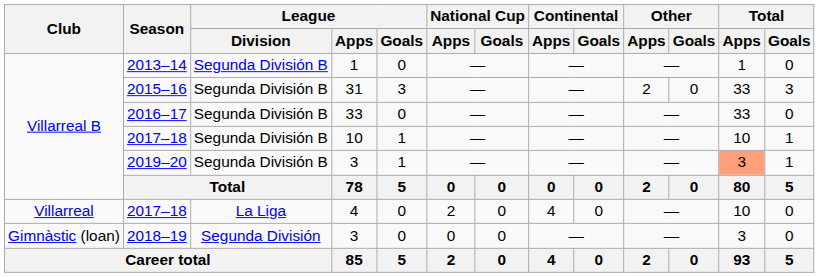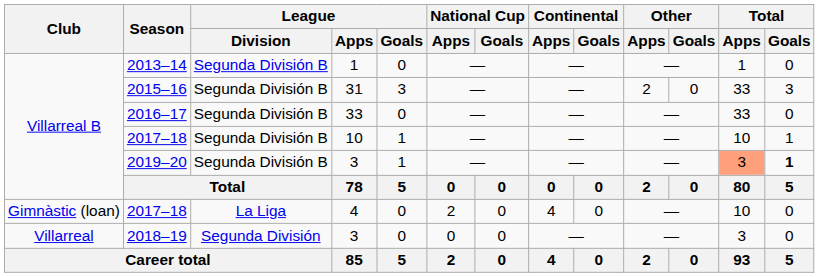 <table class="wikitable" style="text-align:center">
 <tr>
 <th rowspan="2">Club</th>
 <th rowspan="2">Season</th>
 <th colspan="3">League</th>
 <th colspan="2">National Cup</th>
 <th colspan="2">Continental</th>
 <th colspan="2">Other</th>
 <th colspan="2">Total</th>
 </tr>
 <tr>
 <th>Division</th>
 <th>Apps</th>
 <th>Goals</th>
 <th>Apps</th>
 <th>Goals</th>
 <th>Apps</th>
 <th>Goals</th>
 <th>Apps</th>
 <th>Goals</th>
 <th>Apps</th>
 <th>Goals</th>
 </tr>
 <tr>
 <td rowspan="6"><a href='#'>Villarreal B</a></td>
 <td><a href='#'>2013–14</a></td>
 <td><a href='#'>Segunda División B</a></td>
 <td>1</td>
 <td>0</td>
 <td colspan="2">—</td>
 <td colspan="2">—</td>
 <td colspan="2">—</td>
 <td>1</td>
 <td>0</td>
 </tr>
 <tr>
 <td><a href='#'>2015–16</a></td>
 <td>Segunda División B</td>
 <td>31</td>
 <td>3</td>
 <td colspan="2">—</td>
 <td colspan="2">—</td>
 <td>2</td>
 <td>0</td>
 <td>33</td>
 <td>3</td>
 </tr>
 <tr>
 <td><a href='#'>2016–17</a></td>
 <td>Segunda División B</td>
 <td>33</td>
 <td>0</td>
 <td colspan="2">—</td>
 <td colspan="2">—</td>
 <td colspan="2">—</td>
 <td>33</td>
 <td>0</td>
 </tr>
 <tr>
 <td><a href='#'>2017–18</a></td>
 <td>Segunda División B</td>
 <td>10</td>
 <td>1</td>
 <td colspan="2">—</td>
 <td colspan="2">—</td>
 <td colspan="2">—</td>
 <td>10</td>
 <td>1</td>
 </tr>
 <tr>
 <td><a href='#'>2019–20</a></td>
 <td>Segunda División B</td>
 <td>3</td>
 <td>1</td>
 <td colspan="2">—</td>
 <td colspan="2">—</td>
 <td colspan="2">—</td>
 <td style="background: lightsalmon;">3</td>
-<td>1</td>
+<td><strong>1</strong></td>
 </tr>
 <tr>
 <th colspan="2">Total</th>
 <th>78</th>
 <th>5</th>
 <th>0</th>
 <th>0</th>
 <th>0</th>
 <th>0</th>
 <th>2</th>
 <th>0</th>
 <th>80</th>
 <th>5</th>
 </tr>
 <tr>
-<td><a href='#'>Villarreal</a></td>
+<td><a href='#'>Gimnàstic</a> (loan)</td>
 <td><a href='#'>2017–18</a></td>
 <td><a href='#'>La Liga</a></td>
 <td>4</td>
 <td>0</td>
 <td>2</td>
 <td>0</td>
 <td>4</td>
 <td>0</td>
 <td colspan="2">—</td>
 <td>10</td>
 <td>0</td>
 </tr>
 <tr>
-<td><a href='#'>Gimnàstic</a> (loan)</td>
+<td><a href='#'>Villarreal</a></td>
 <td><a href='#'>2018–19</a></td>
 <td><a href='#'>Segunda División</a></td>
 <td>3</td>
 <td>0</td>
 <td>0</td>
 <td>0</td>
 <td colspan="2">—</td>
 <td colspan="2">—</td>
 <td>3</td>
 <td>0</td>
 </tr>
 <tr>
 <th colspan="3">Career total</th>
 <th>85</th>
 <th>5</th>
 <th>2</th>
 <th>0</th>
 <th>4</th>
 <th>0</th>
 <th>2</th>
 <th>0</th>
 <th>93</th>
 <th>5</th>
 </tr>
 </table>
